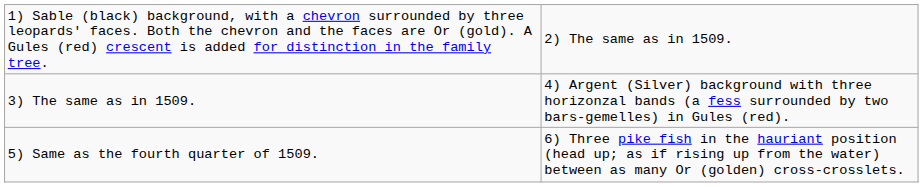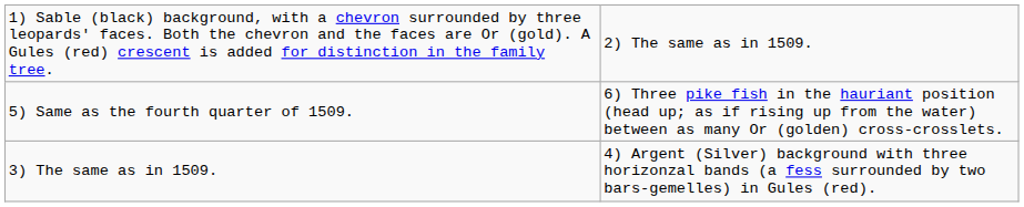 <table class="wikitable">
 <tr>
 <td>1) Sable (black) background, with a <a href='#'>chevron</a> surrounded by three leopards' faces. Both the chevron and the faces are Or (gold). A Gules (red) <a href='#'>crescent</a> is added <a href='#'>for distinction in the family tree</a>.</td>
 <td>2) The same as in 1509.</td>
 </tr>
 <tr>
+<td>5) Same as the fourth quarter of 1509.</td>
+<td>6) Three <a href='#'>pike fish</a> in the <a href='#'>hauriant</a> position (head up; as if rising up from the water) between as many Or (golden) cross-crosslets.</td>
+</tr>
+<tr>
 <td>3) The same as in 1509.</td>
 <td>4) Argent (Silver) background with three horizonzal bands (a <a href='#'>fess</a> surrounded by two bars-gemelles) in Gules (red).</td>
 </tr>
-<tr>
-<td>5) Same as the fourth quarter of 1509.</td>
-<td>6) Three <a href='#'>pike fish</a> in the <a href='#'>hauriant</a> position (head up; as if rising up from the water) between as many Or (golden) cross-crosslets.</td>
-</tr>
 </table>
